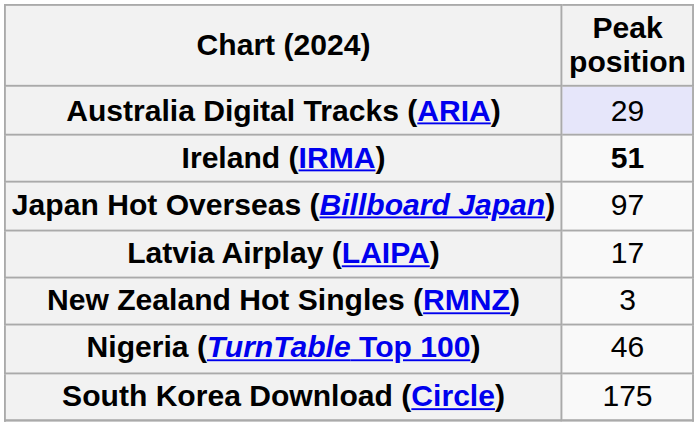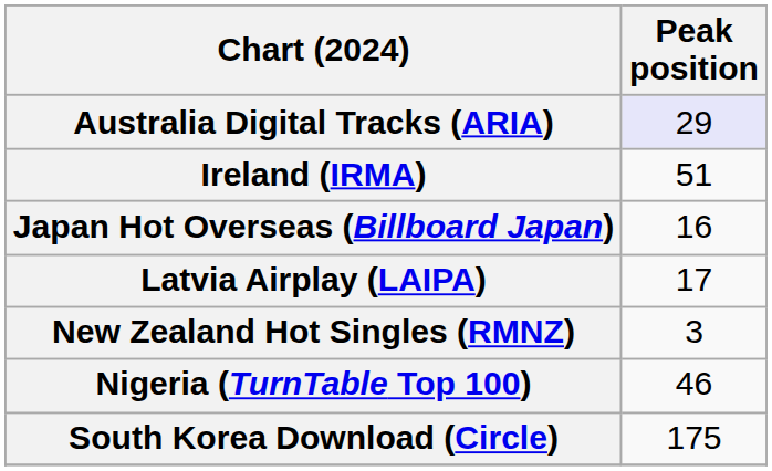 <table class="wikitable sortable plainrowheaders" style="text-align:center">
 <tr>
 <th scope="col">Chart (2024)</th>
 <th scope="col">Peak<br>position</th>
 </tr>
 <tr>
 <th scope="row">Australia Digital Tracks (<a href='#'>ARIA</a>)</th>
 <td style="background: lavender;">29</td>
 </tr>
 <tr>
 <th scope="row">Ireland (<a href='#'>IRMA</a>)</th>
-<td><strong>51</strong></td>
+<td>51</td>
 </tr>
 <tr>
 <th scope="row">Japan Hot Overseas (<em><a href='#'>Billboard Japan</a></em>)</th>
-<td>97</td>
+<td>16</td>
 </tr>
 <tr>
 <th scope="row">Latvia Airplay (<a href='#'>LAIPA</a>)</th>
 <td>17</td>
 </tr>
 <tr>
 <th scope="row">New Zealand Hot Singles (<a href='#'>RMNZ</a>)</th>
 <td>3</td>
 </tr>
 <tr>
 <th scope="row">Nigeria (<a href='#'><em>TurnTable</em> Top 100</a>)</th>
 <td>46</td>
 </tr>
 <tr>
 <th scope="row">South Korea Download (<a href='#'>Circle</a>)</th>
 <td>175</td>
 </tr>
 <tr>
 </tr>
 <tr>
 </tr>
 <tr>
 </tr>
 </table>
